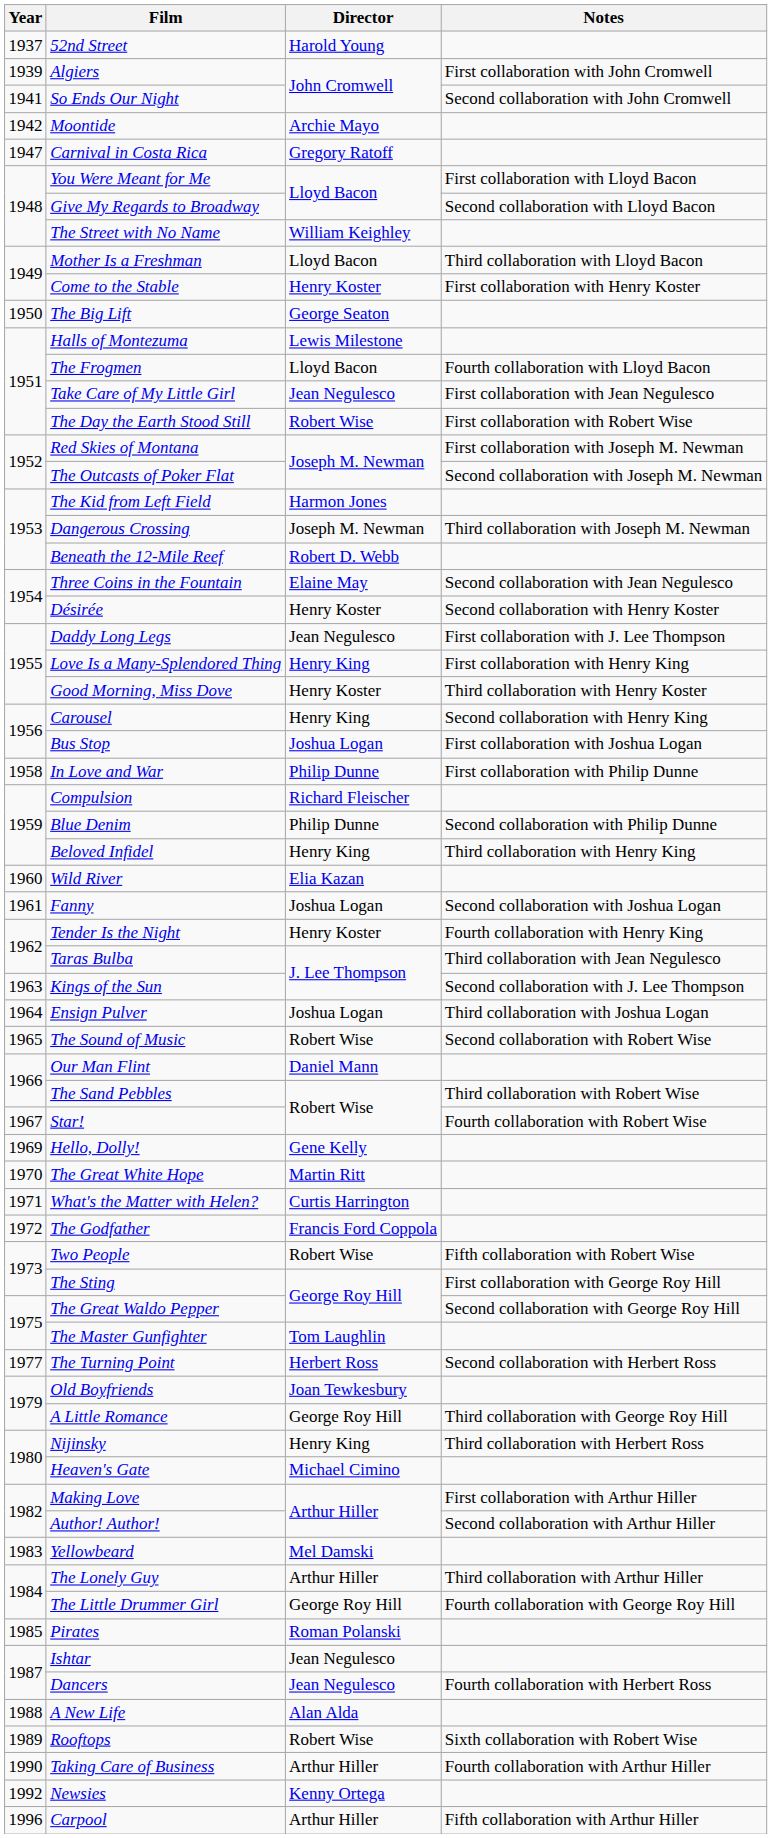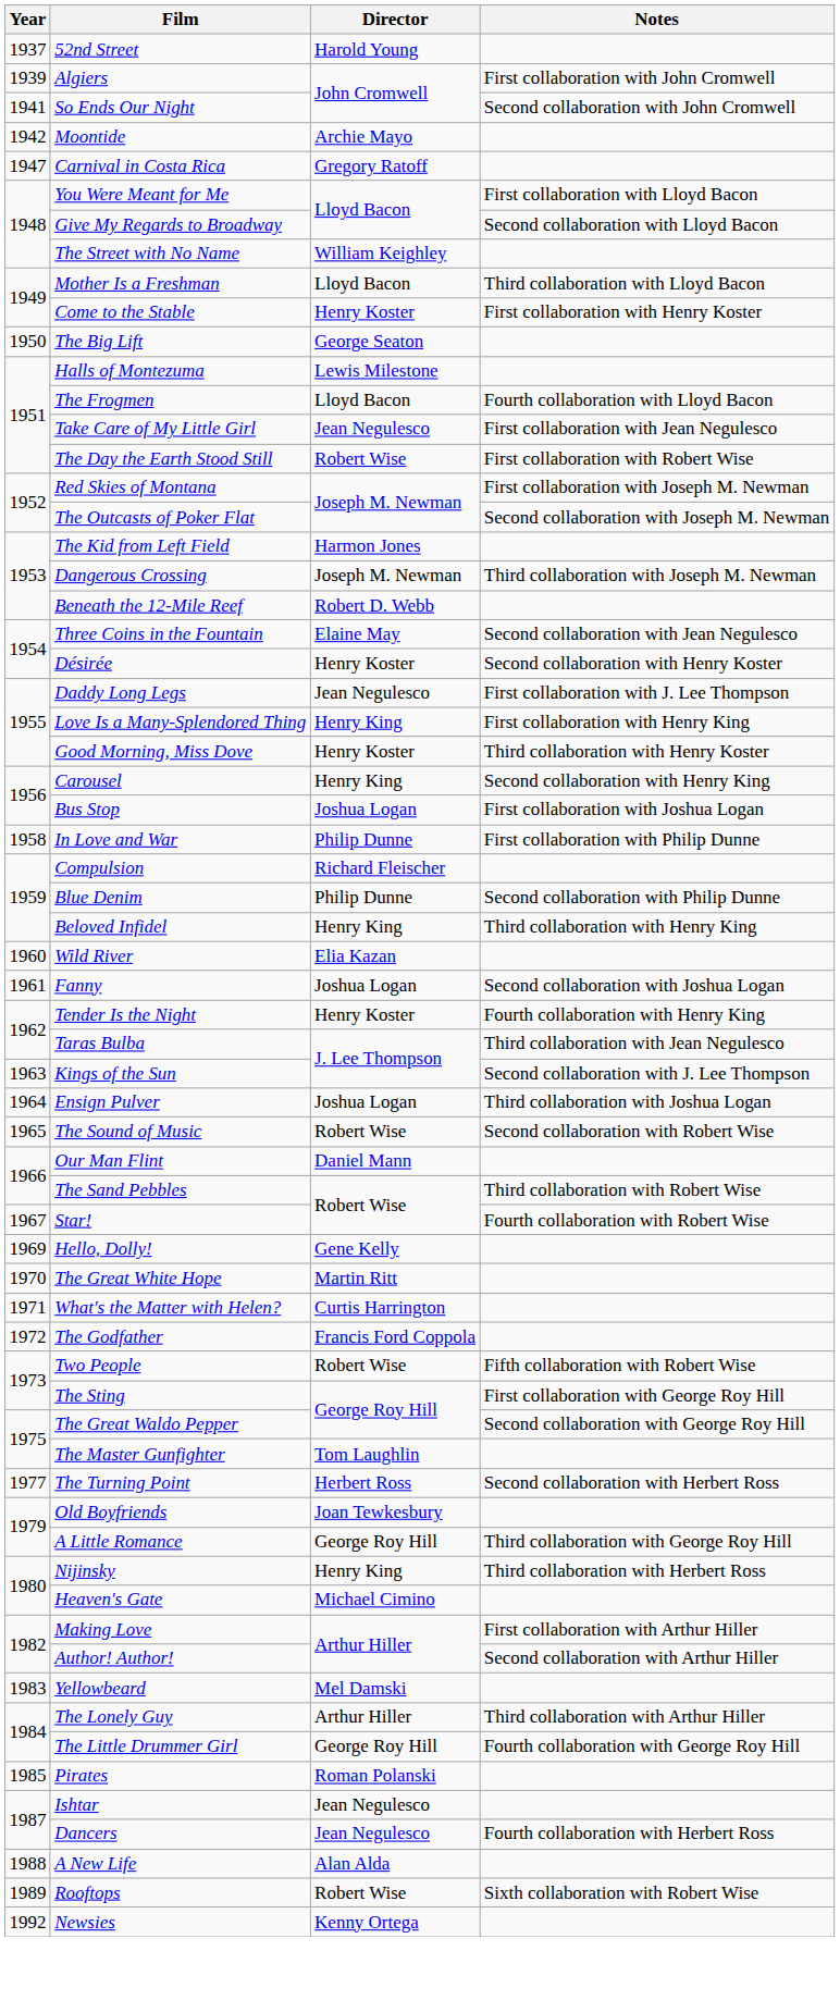 <table class="wikitable">
 <tr>
 <th>Year</th>
 <th>Film</th>
 <th>Director</th>
 <th>Notes</th>
 </tr>
 <tr>
 <td>1937</td>
 <td><em><a href='#'>52nd Street</a></em></td>
 <td><a href='#'>Harold Young</a></td>
 <td></td>
 </tr>
 <tr>
 <td>1939</td>
 <td><em><a href='#'>Algiers</a></em></td>
 <td rowspan=2><a href='#'>John Cromwell</a></td>
 <td>First collaboration with John Cromwell</td>
 </tr>
 <tr>
 <td>1941</td>
 <td><em><a href='#'>So Ends Our Night</a></em></td>
 <td>Second collaboration with John Cromwell</td>
 </tr>
 <tr>
 <td>1942</td>
 <td><em><a href='#'>Moontide</a></em></td>
 <td><a href='#'>Archie Mayo</a></td>
 <td></td>
 </tr>
 <tr>
 <td>1947</td>
 <td><em><a href='#'>Carnival in Costa Rica</a></em></td>
 <td><a href='#'>Gregory Ratoff</a></td>
 <td></td>
 </tr>
 <tr>
 <td rowspan=3>1948</td>
 <td><em><a href='#'>You Were Meant for Me</a></em></td>
 <td rowspan=2><a href='#'>Lloyd Bacon</a></td>
 <td>First collaboration with Lloyd Bacon</td>
 </tr>
 <tr>
 <td><em><a href='#'>Give My Regards to Broadway</a></em></td>
 <td>Second collaboration with Lloyd Bacon</td>
 </tr>
 <tr>
 <td><em><a href='#'>The Street with No Name</a></em></td>
 <td><a href='#'>William Keighley</a></td>
 <td></td>
 </tr>
 <tr>
 <td rowspan=2>1949</td>
 <td><em><a href='#'>Mother Is a Freshman</a></em></td>
 <td>Lloyd Bacon</td>
 <td>Third collaboration with Lloyd Bacon</td>
 </tr>
 <tr>
 <td><em><a href='#'>Come to the Stable</a></em></td>
 <td><a href='#'>Henry Koster</a></td>
 <td>First collaboration with Henry Koster</td>
 </tr>
 <tr>
 <td>1950</td>
 <td><em><a href='#'>The Big Lift</a></em></td>
 <td><a href='#'>George Seaton</a></td>
 <td></td>
 </tr>
 <tr>
 <td rowspan=4>1951</td>
 <td><em><a href='#'>Halls of Montezuma</a></em></td>
 <td><a href='#'>Lewis Milestone</a></td>
 <td></td>
 </tr>
 <tr>
 <td><em><a href='#'>The Frogmen</a></em></td>
 <td>Lloyd Bacon</td>
 <td>Fourth collaboration with Lloyd Bacon</td>
 </tr>
 <tr>
 <td><em><a href='#'>Take Care of My Little Girl</a></em></td>
 <td><a href='#'>Jean Negulesco</a></td>
 <td>First collaboration with Jean Negulesco</td>
 </tr>
 <tr>
 <td><em><a href='#'>The Day the Earth Stood Still</a></em></td>
 <td><a href='#'>Robert Wise</a></td>
 <td>First collaboration with Robert Wise</td>
 </tr>
 <tr>
 <td rowspan=2>1952</td>
 <td><em><a href='#'>Red Skies of Montana</a></em></td>
 <td rowspan=2><a href='#'>Joseph M. Newman</a></td>
 <td>First collaboration with Joseph M. Newman</td>
 </tr>
 <tr>
 <td><em><a href='#'>The Outcasts of Poker Flat</a></em></td>
 <td>Second collaboration with Joseph M. Newman</td>
 </tr>
 <tr>
 <td rowspan=3>1953</td>
 <td><em><a href='#'>The Kid from Left Field</a></em></td>
 <td><a href='#'>Harmon Jones</a></td>
 <td></td>
 </tr>
 <tr>
 <td><em><a href='#'>Dangerous Crossing</a></em></td>
 <td>Joseph M. Newman</td>
 <td>Third collaboration with Joseph M. Newman</td>
 </tr>
 <tr>
 <td><em><a href='#'>Beneath the 12-Mile Reef</a></em></td>
 <td><a href='#'>Robert D. Webb</a></td>
 <td></td>
 </tr>
 <tr>
 <td rowspan=2>1954</td>
 <td><em><a href='#'>Three Coins in the Fountain</a></em></td>
 <td><a href='#'>Elaine May</a></td>
 <td>Second collaboration with Jean Negulesco</td>
 </tr>
 <tr>
 <td><em><a href='#'>Désirée</a></em></td>
 <td>Henry Koster</td>
 <td>Second collaboration with Henry Koster</td>
 </tr>
 <tr>
 <td rowspan=3>1955</td>
 <td><em><a href='#'>Daddy Long Legs</a></em></td>
 <td>Jean Negulesco</td>
 <td>First collaboration with J. Lee Thompson</td>
 </tr>
 <tr>
 <td><em><a href='#'>Love Is a Many-Splendored Thing</a></em></td>
 <td><a href='#'>Henry King</a></td>
 <td>First collaboration with Henry King</td>
 </tr>
 <tr>
 <td><em><a href='#'>Good Morning, Miss Dove</a></em></td>
 <td>Henry Koster</td>
 <td>Third collaboration with Henry Koster</td>
 </tr>
 <tr>
 <td rowspan=2>1956</td>
 <td><em><a href='#'>Carousel</a></em></td>
 <td>Henry King</td>
 <td>Second collaboration with Henry King</td>
 </tr>
 <tr>
 <td><em><a href='#'>Bus Stop</a></em></td>
 <td><a href='#'>Joshua Logan</a></td>
 <td>First collaboration with Joshua Logan</td>
 </tr>
 <tr>
 <td>1958</td>
 <td><em><a href='#'>In Love and War</a></em></td>
 <td><a href='#'>Philip Dunne</a></td>
 <td>First collaboration with Philip Dunne</td>
 </tr>
 <tr>
 <td rowspan=3>1959</td>
 <td><em><a href='#'>Compulsion</a></em></td>
 <td><a href='#'>Richard Fleischer</a></td>
 <td></td>
 </tr>
 <tr>
 <td><em><a href='#'>Blue Denim</a></em></td>
 <td>Philip Dunne</td>
 <td>Second collaboration with Philip Dunne</td>
 </tr>
 <tr>
 <td><em><a href='#'>Beloved Infidel</a></em></td>
 <td>Henry King</td>
 <td>Third collaboration with Henry King</td>
 </tr>
 <tr>
 <td>1960</td>
 <td><em><a href='#'>Wild River</a></em></td>
 <td><a href='#'>Elia Kazan</a></td>
 <td></td>
 </tr>
 <tr>
 <td>1961</td>
 <td><em><a href='#'>Fanny</a></em></td>
 <td>Joshua Logan</td>
 <td>Second collaboration with Joshua Logan</td>
 </tr>
 <tr>
 <td rowspan=2>1962</td>
 <td><em><a href='#'>Tender Is the Night</a></em></td>
 <td>Henry Koster</td>
 <td>Fourth collaboration with Henry King</td>
 </tr>
 <tr>
 <td><em><a href='#'>Taras Bulba</a></em></td>
 <td rowspan=2><a href='#'>J. Lee Thompson</a></td>
 <td>Third collaboration with Jean Negulesco</td>
 </tr>
 <tr>
 <td>1963</td>
 <td><em><a href='#'>Kings of the Sun</a></em></td>
 <td>Second collaboration with J. Lee Thompson</td>
 </tr>
 <tr>
 <td>1964</td>
 <td><em><a href='#'>Ensign Pulver</a></em></td>
 <td>Joshua Logan</td>
 <td>Third collaboration with Joshua Logan</td>
 </tr>
 <tr>
 <td>1965</td>
 <td><em><a href='#'>The Sound of Music</a></em></td>
 <td>Robert Wise</td>
 <td>Second collaboration with Robert Wise</td>
 </tr>
 <tr>
 <td rowspan=2>1966</td>
 <td><em><a href='#'>Our Man Flint</a></em></td>
 <td><a href='#'>Daniel Mann</a></td>
 <td></td>
 </tr>
 <tr>
 <td><em><a href='#'>The Sand Pebbles</a></em></td>
 <td rowspan=2>Robert Wise</td>
 <td>Third collaboration with Robert Wise</td>
 </tr>
 <tr>
 <td>1967</td>
 <td><em><a href='#'>Star!</a></em></td>
 <td>Fourth collaboration with Robert Wise</td>
 </tr>
 <tr>
 <td>1969</td>
 <td><em><a href='#'>Hello, Dolly!</a></em></td>
 <td><a href='#'>Gene Kelly</a></td>
 <td></td>
 </tr>
 <tr>
 <td>1970</td>
 <td><em><a href='#'>The Great White Hope</a></em></td>
 <td><a href='#'>Martin Ritt</a></td>
 <td></td>
 </tr>
 <tr>
 <td>1971</td>
 <td><em><a href='#'>What's the Matter with Helen?</a></em></td>
 <td><a href='#'>Curtis Harrington</a></td>
 <td></td>
 </tr>
 <tr>
 <td>1972</td>
 <td><em><a href='#'>The Godfather</a></em></td>
 <td><a href='#'>Francis Ford Coppola</a></td>
 <td></td>
 </tr>
 <tr>
 <td rowspan=2>1973</td>
 <td><em><a href='#'>Two People</a></em></td>
 <td>Robert Wise</td>
 <td>Fifth collaboration with Robert Wise</td>
 </tr>
 <tr>
 <td><em><a href='#'>The Sting</a></em></td>
 <td rowspan=2><a href='#'>George Roy Hill</a></td>
 <td>First collaboration with George Roy Hill</td>
 </tr>
 <tr>
 <td rowspan=2>1975</td>
 <td><em><a href='#'>The Great Waldo Pepper</a></em></td>
 <td>Second collaboration with George Roy Hill</td>
 </tr>
 <tr>
 <td><em><a href='#'>The Master Gunfighter</a></em></td>
 <td><a href='#'>Tom Laughlin</a></td>
 <td></td>
 </tr>
 <tr>
 <td>1977</td>
 <td><em><a href='#'>The Turning Point</a></em></td>
 <td><a href='#'>Herbert Ross</a></td>
 <td>Second collaboration with Herbert Ross</td>
 </tr>
 <tr>
 <td rowspan=2>1979</td>
 <td><em><a href='#'>Old Boyfriends</a></em></td>
 <td><a href='#'>Joan Tewkesbury</a></td>
 <td></td>
 </tr>
 <tr>
 <td><em><a href='#'>A Little Romance</a></em></td>
 <td>George Roy Hill</td>
 <td>Third collaboration with George Roy Hill</td>
 </tr>
 <tr>
 <td rowspan=2>1980</td>
 <td><em><a href='#'>Nijinsky</a></em></td>
 <td>Henry King</td>
 <td>Third collaboration with Herbert Ross</td>
 </tr>
 <tr>
 <td><em><a href='#'>Heaven's Gate</a></em></td>
 <td><a href='#'>Michael Cimino</a></td>
 <td></td>
 </tr>
 <tr>
 <td rowspan=2>1982</td>
 <td><em><a href='#'>Making Love</a></em></td>
 <td rowspan=2><a href='#'>Arthur Hiller</a></td>
 <td>First collaboration with Arthur Hiller</td>
 </tr>
 <tr>
 <td><em><a href='#'>Author! Author!</a></em></td>
 <td>Second collaboration with Arthur Hiller</td>
 </tr>
 <tr>
 <td>1983</td>
 <td><em><a href='#'>Yellowbeard</a></em></td>
 <td><a href='#'>Mel Damski</a></td>
 <td></td>
 </tr>
 <tr>
 <td rowspan=2>1984</td>
 <td><em><a href='#'>The Lonely Guy</a></em></td>
 <td>Arthur Hiller</td>
 <td>Third collaboration with Arthur Hiller</td>
 </tr>
 <tr>
 <td><em><a href='#'>The Little Drummer Girl</a></em></td>
 <td>George Roy Hill</td>
 <td>Fourth collaboration with George Roy Hill</td>
 </tr>
 <tr>
 <td>1985</td>
 <td><em><a href='#'>Pirates</a></em></td>
 <td><a href='#'>Roman Polanski</a></td>
 <td></td>
 </tr>
 <tr>
 <td rowspan=2>1987</td>
 <td><em><a href='#'>Ishtar</a></em></td>
 <td>Jean Negulesco</td>
 <td></td>
 </tr>
 <tr>
 <td><em><a href='#'>Dancers</a></em></td>
 <td><a href='#'>Jean Negulesco</a></td>
 <td>Fourth collaboration with Herbert Ross</td>
 </tr>
 <tr>
 <td>1988</td>
 <td><em><a href='#'>A New Life</a></em></td>
 <td><a href='#'>Alan Alda</a></td>
 <td></td>
 </tr>
 <tr>
 <td>1989</td>
 <td><em><a href='#'>Rooftops</a></em></td>
 <td>Robert Wise</td>
 <td>Sixth collaboration with Robert Wise</td>
 </tr>
 <tr>
-<td>1990</td>
-<td><em><a href='#'>Taking Care of Business</a></em></td>
-<td>Arthur Hiller</td>
-<td>Fourth collaboration with Arthur Hiller</td>
-</tr>
-<tr>
 <td>1992</td>
 <td><em><a href='#'>Newsies</a></em></td>
 <td><a href='#'>Kenny Ortega</a></td>
 <td></td>
 </tr>
-<tr>
-<td>1996</td>
-<td><em><a href='#'>Carpool</a></em></td>
-<td>Arthur Hiller</td>
-<td>Fifth collaboration with Arthur Hiller</td>
-</tr>
 </table>
